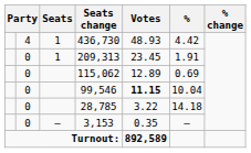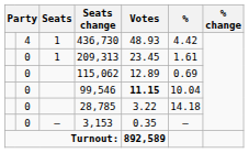 <table class="wikitable sortable">
 <tr>
 <th colspan="2" rowspan="1" align="center">Party</th>
 <th align="center">Seats</th>
 <th align="center">Seats<br>change</th>
 <th align="center">Votes</th>
 <th align="center">%</th>
 <th align="center">%<br>change</th>
 </tr>
 <tr>
 <td></td>
 <td align="center">4</td>
 <td align="center">1</td>
 <td align="center">436,730</td>
 <td align="center">48.93</td>
 <td align="center">4.42</td>
 </tr>
 <tr>
 <td></td>
 <td align="center">0</td>
 <td align="center">1</td>
 <td align="center">209,313</td>
 <td align="center">23.45</td>
-<td align="center">1.91</td>
+<td align="center">1.61</td>
 </tr>
 <tr>
 <td></td>
 <td align="center">0</td>
 <td align="center"></td>
 <td align="center">115,062</td>
 <td align="center">12.89</td>
 <td align="center">0.69</td>
 </tr>
 <tr>
 <td></td>
 <td align="center">0</td>
 <td align="center"></td>
 <td align="center">99,546</td>
 <td align="center"><strong>11.15</strong></td>
 <td align="center">10.04</td>
 </tr>
 <tr>
 <td></td>
 <td align="center">0</td>
 <td align="center"></td>
 <td align="center">28,785</td>
 <td align="center">3.22</td>
 <td align="center">14.18</td>
 </tr>
 <tr>
 <td></td>
 <td align="center">0</td>
 <td align="center">–</td>
 <td align="center">3,153</td>
 <td align="center">0.35</td>
 <td align="center">–</td>
 </tr>
 <tr>
 <td colspan="4" rowspan="1" align="right"><strong>Turnout:</strong></td>
 <td align="center"><strong>892,589</strong></td>
 <td align="center"></td>
 <td align="center"></td>
 </tr>
 </table>
